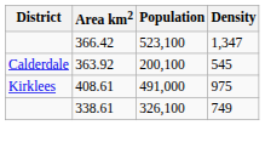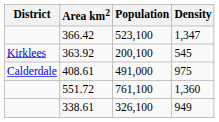 <table class="wikitable sortable">
 <tr>
 <th>District</th>
 <th>Area km<sup>2</sup></th>
 <th>Population</th>
 <th>Density</th>
 </tr>
 <tr>
 <td></td>
 <td>366.42</td>
 <td>523,100</td>
 <td>1,347</td>
 </tr>
 <tr>
-<td><a href='#'>Calderdale</a></td>
+<td><a href='#'>Kirklees</a></td>
 <td>363.92</td>
 <td>200,100</td>
 <td>545</td>
 </tr>
 <tr>
-<td><a href='#'>Kirklees</a></td>
+<td><a href='#'>Calderdale</a></td>
 <td>408.61</td>
 <td>491,000</td>
 <td>975</td>
 </tr>
 <tr>
 <td></td>
+<td>551.72</td>
+<td>761,100</td>
+<td>1,360</td>
+</tr>
+<tr>
+<td></td>
 <td>338.61</td>
 <td>326,100</td>
-<td>749</td>
+<td>949</td>
 </tr>
 </table>
